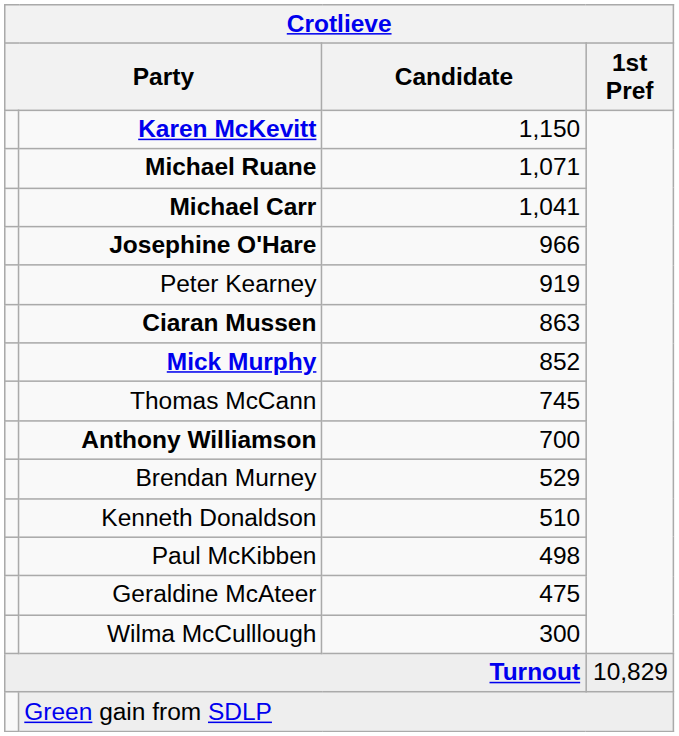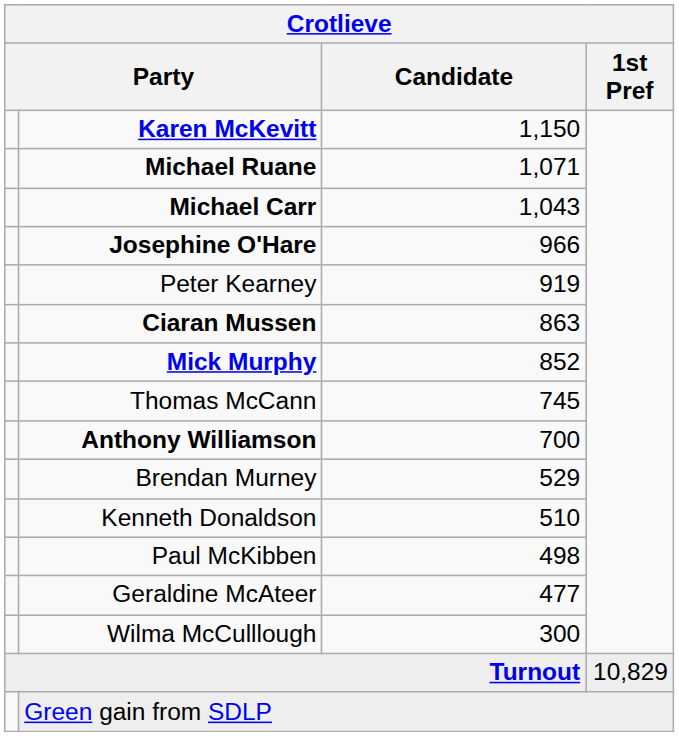 <table class="wikitable">
 <tr>
 <th colspan="4" align="center"><a href='#'>Crotlieve</a></th>
 </tr>
 <tr>
 <th colspan="2" align="center" width=200>Party</th>
 <th width=165>Candidate</th>
 <th width=50>1st Pref</th>
 </tr>
 <tr>
 <td></td>
 <td align="right"><strong><a href='#'>Karen McKevitt</a></strong></td>
 <td align="right">1,150</td>
 </tr>
 <tr>
 <td></td>
 <td align="right"><strong>Michael Ruane</strong></td>
 <td align="right">1,071</td>
 </tr>
 <tr>
 <td></td>
 <td align="right"><strong>Michael Carr</strong></td>
-<td align="right">1,041</td>
+<td align="right">1,043</td>
 </tr>
 <tr>
 <td></td>
 <td align="right"><strong>Josephine O'Hare</strong></td>
 <td align="right">966</td>
 </tr>
 <tr>
 <td></td>
 <td align="right">Peter Kearney</td>
 <td align="right">919</td>
 </tr>
 <tr>
 <td></td>
 <td align="right"><strong>Ciaran Mussen</strong></td>
 <td align="right">863</td>
 </tr>
 <tr>
 <td></td>
 <td align="right"><strong><a href='#'>Mick Murphy</a></strong></td>
 <td align="right">852</td>
 </tr>
 <tr>
 <td></td>
 <td align="right">Thomas McCann</td>
 <td align="right">745</td>
 </tr>
 <tr>
 <td></td>
 <td align="right"><strong>Anthony Williamson</strong></td>
 <td align="right">700</td>
 </tr>
 <tr>
 <td></td>
 <td align="right">Brendan Murney</td>
 <td align="right">529</td>
 </tr>
 <tr>
 <td></td>
 <td align="right">Kenneth Donaldson</td>
 <td align="right">510</td>
 </tr>
 <tr>
 <td></td>
 <td align="right">Paul McKibben</td>
 <td align="right">498</td>
 </tr>
 <tr>
 <td></td>
 <td align="right">Geraldine McAteer</td>
-<td align="right">475</td>
+<td align="right">477</td>
 </tr>
 <tr>
 <td></td>
 <td align="right">Wilma McCulllough</td>
 <td align="right">300</td>
 </tr>
 <tr bgcolor="EEEEEE">
 <td colspan=3 align="right"><strong><a href='#'>Turnout</a></strong></td>
 <td align="right">10,829</td>
 </tr>
 <tr>
 <td bgcolor=></td>
 <td colspan=3 bgcolor="EEEEEE"><a href='#'>Green</a> gain from <a href='#'>SDLP</a></td>
 </tr>
 </table>
